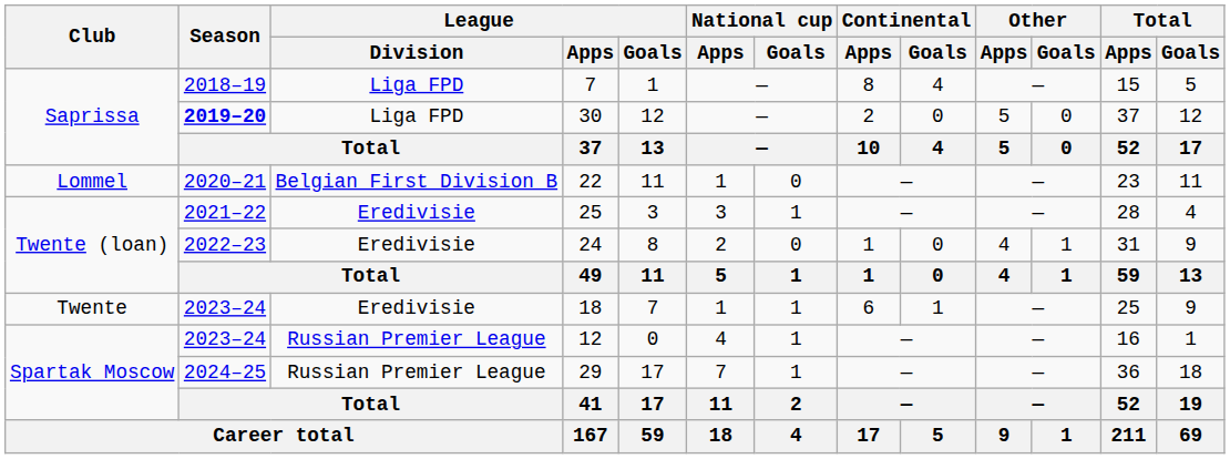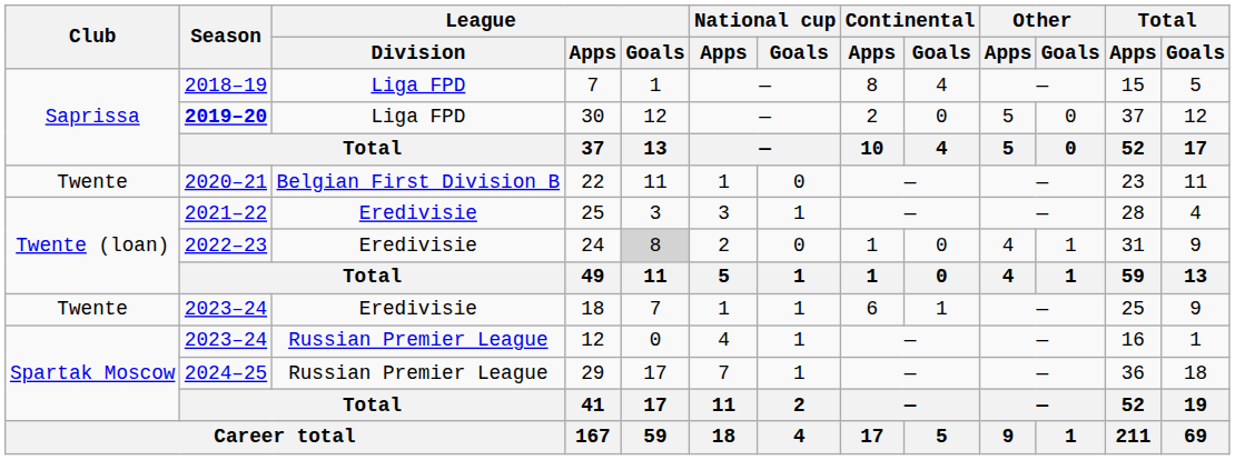 <table class="wikitable" style="text-align:center">
 <tr>
 <th rowspan="2">Club</th>
 <th rowspan="2">Season</th>
 <th colspan="3">League</th>
 <th colspan="2">National cup</th>
 <th colspan="2">Continental</th>
 <th colspan="2">Other</th>
 <th colspan="2">Total</th>
 </tr>
 <tr>
 <th>Division</th>
 <th>Apps</th>
 <th>Goals</th>
 <th>Apps</th>
 <th>Goals</th>
 <th>Apps</th>
 <th>Goals</th>
 <th>Apps</th>
 <th>Goals</th>
 <th>Apps</th>
 <th>Goals</th>
 </tr>
 <tr>
 <td rowspan="3"><a href='#'>Saprissa</a></td>
 <td><a href='#'>2018–19</a></td>
 <td><a href='#'>Liga FPD</a></td>
 <td>7</td>
 <td>1</td>
 <td colspan="2">—</td>
 <td>8</td>
 <td>4</td>
 <td colspan="2">—</td>
 <td>15</td>
 <td>5</td>
 </tr>
 <tr>
 <td><strong><a href='#'>2019–20</a></strong></td>
 <td>Liga FPD</td>
 <td>30</td>
 <td>12</td>
 <td colspan="2">—</td>
 <td>2</td>
 <td>0</td>
 <td>5</td>
 <td>0</td>
 <td>37</td>
 <td>12</td>
 </tr>
 <tr>
 <th colspan="2">Total</th>
 <th>37</th>
 <th>13</th>
 <th colspan="2">—</th>
 <th>10</th>
 <th>4</th>
 <th>5</th>
 <th>0</th>
 <th>52</th>
 <th>17</th>
 </tr>
 <tr>
-<td><a href='#'>Lommel</a></td>
+<td>Twente</td>
 <td><a href='#'>2020–21</a></td>
 <td><a href='#'>Belgian First Division B</a></td>
 <td>22</td>
 <td>11</td>
 <td>1</td>
 <td>0</td>
 <td colspan="2">—</td>
 <td colspan="2">—</td>
 <td>23</td>
 <td>11</td>
 </tr>
 <tr>
 <td rowspan="3"><a href='#'>Twente</a> (loan)</td>
 <td><a href='#'>2021–22</a></td>
 <td><a href='#'>Eredivisie</a></td>
 <td>25</td>
 <td>3</td>
 <td>3</td>
 <td>1</td>
 <td colspan="2">—</td>
 <td colspan="2">—</td>
 <td>28</td>
 <td>4</td>
 </tr>
 <tr>
 <td><a href='#'>2022–23</a></td>
 <td>Eredivisie</td>
 <td>24</td>
-<td>8</td>
+<td style="background: lightgrey;">8</td>
 <td>2</td>
 <td>0</td>
 <td>1</td>
 <td>0</td>
 <td>4</td>
 <td>1</td>
 <td>31</td>
 <td>9</td>
 </tr>
 <tr>
 <th colspan="2">Total</th>
 <th>49</th>
 <th>11</th>
 <th>5</th>
 <th>1</th>
 <th>1</th>
 <th>0</th>
 <th>4</th>
 <th>1</th>
 <th>59</th>
 <th>13</th>
 </tr>
 <tr>
 <td>Twente</td>
 <td><a href='#'>2023–24</a></td>
 <td>Eredivisie</td>
 <td>18</td>
 <td>7</td>
 <td>1</td>
 <td>1</td>
 <td>6</td>
 <td>1</td>
 <td colspan="2">—</td>
 <td>25</td>
 <td>9</td>
 </tr>
 <tr>
 <td rowspan="3"><a href='#'>Spartak Moscow</a></td>
 <td><a href='#'>2023–24</a></td>
 <td><a href='#'>Russian Premier League</a></td>
 <td>12</td>
 <td>0</td>
 <td>4</td>
 <td>1</td>
 <td colspan="2">—</td>
 <td colspan="2">—</td>
 <td>16</td>
 <td>1</td>
 </tr>
 <tr>
 <td><a href='#'>2024–25</a></td>
 <td>Russian Premier League</td>
 <td>29</td>
 <td>17</td>
 <td>7</td>
 <td>1</td>
 <td colspan="2">—</td>
 <td colspan="2">—</td>
 <td>36</td>
 <td>18</td>
 </tr>
 <tr>
 <th colspan="2">Total</th>
 <th>41</th>
 <th>17</th>
 <th>11</th>
 <th>2</th>
 <th colspan="2">—</th>
 <th colspan="2">—</th>
 <th>52</th>
 <th>19</th>
 </tr>
 <tr>
 <th colspan="3">Career total</th>
 <th>167</th>
 <th>59</th>
 <th>18</th>
 <th>4</th>
 <th>17</th>
 <th>5</th>
 <th>9</th>
 <th>1</th>
 <th>211</th>
 <th>69</th>
 </tr>
 </table>
